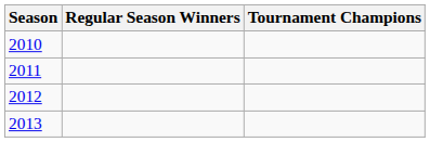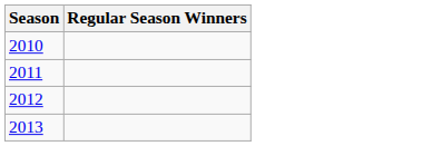 <table class=wikitable>
 <tr>
 <th>Season</th>
 <th>Regular Season Winners</th>
-<th>Tournament Champions</th>
 </tr>
 <tr>
 <td><a href='#'>2010</a></td>
-<td></td>
 <td></td>
 </tr>
 <tr>
 <td><a href='#'>2011</a></td>
 <td></td>
-<td></td>
 </tr>
 <tr>
 <td><a href='#'>2012</a></td>
-<td></td>
 <td></td>
 </tr>
 <tr>
 <td><a href='#'>2013</a></td>
 <td></td>
-<td></td>
 </tr>
 </table>
